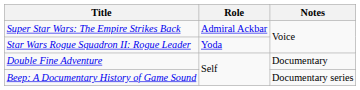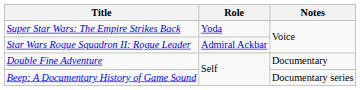 <table class="wikitable sortable">
 <tr>
 <th>Title</th>
 <th>Role</th>
 <th>Notes</th>
 </tr>
 <tr>
 <td><em><a href='#'>Super Star Wars: The Empire Strikes Back</a></em></td>
-<td><a href='#'>Admiral Ackbar</a></td>
+<td><a href='#'>Yoda</a></td>
 <td rowspan="2">Voice</td>
 </tr>
 <tr>
 <td><em><a href='#'>Star Wars Rogue Squadron II: Rogue Leader</a></em></td>
-<td><a href='#'>Yoda</a></td>
+<td><a href='#'>Admiral Ackbar</a></td>
 </tr>
 <tr>
 <td><em><a href='#'>Double Fine Adventure</a></em></td>
 <td rowspan="2">Self</td>
 <td>Documentary</td>
 </tr>
 <tr>
 <td><em><a href='#'>Beep: A Documentary History of Game Sound</a></em></td>
 <td>Documentary series</td>
 </tr>
 </table>
